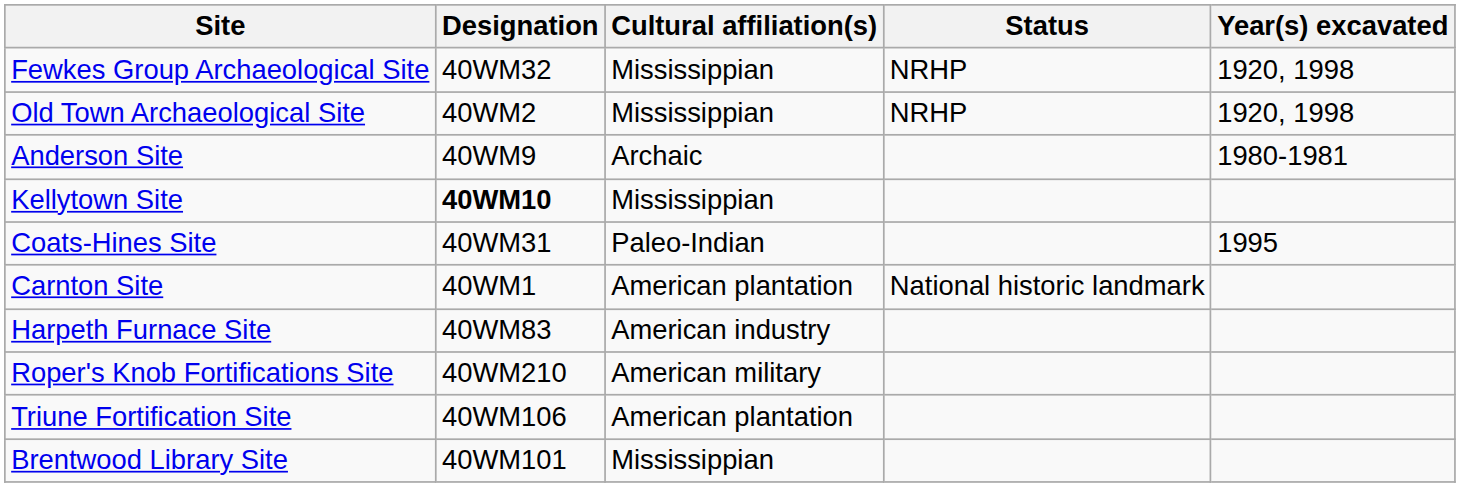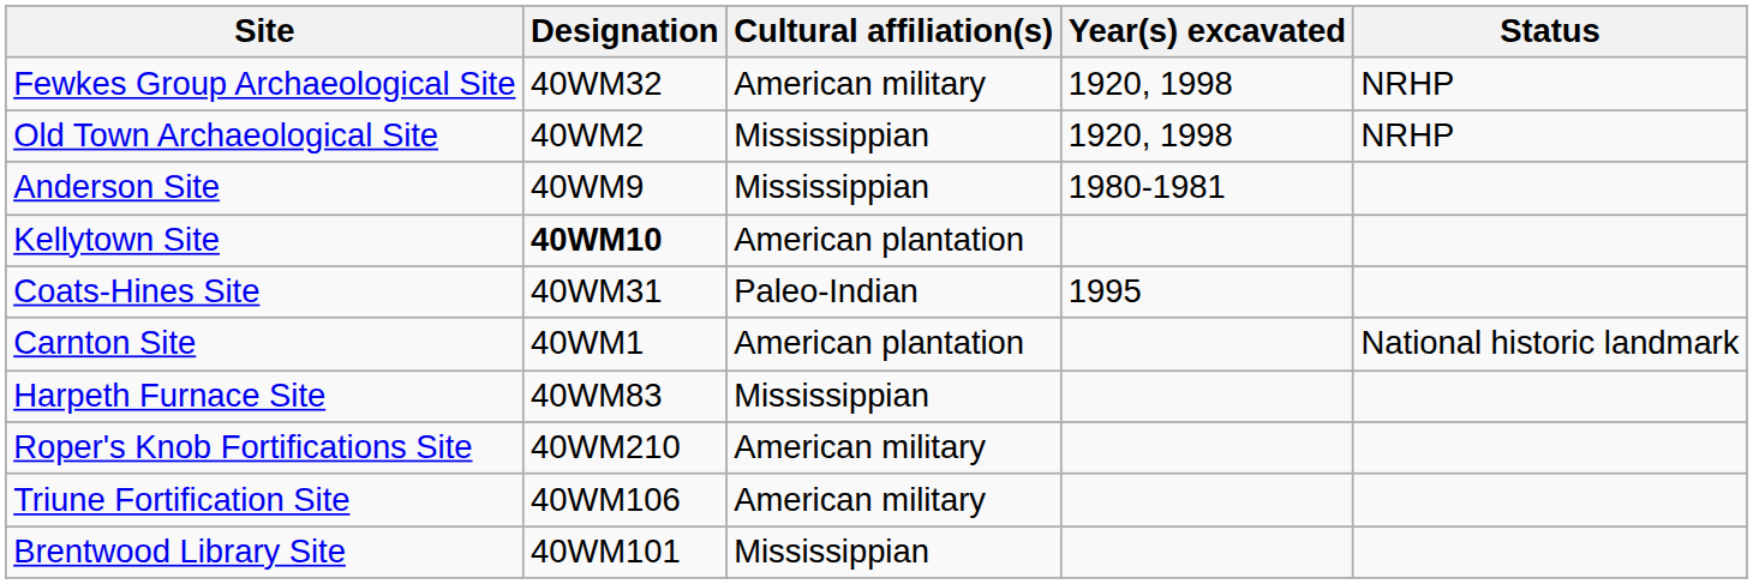 <table class="wikitable">
 <tr>
 <th>Site</th>
 <th>Designation</th>
 <th>Cultural affiliation(s)</th>
+<th>Year(s) excavated</th>
 <th>Status</th>
-<th>Year(s) excavated</th>
 </tr>
 <tr>
 <td><a href='#'>Fewkes Group Archaeological Site</a></td>
 <td>40WM32</td>
-<td>Mississippian</td>
+<td>American military</td>
+<td>1920, 1998</td>
 <td>NRHP</td>
-<td>1920, 1998</td>
 </tr>
 <tr>
 <td><a href='#'>Old Town Archaeological Site</a></td>
 <td>40WM2</td>
 <td>Mississippian</td>
+<td>1920, 1998</td>
 <td>NRHP</td>
-<td>1920, 1998</td>
 </tr>
 <tr>
 <td><a href='#'>Anderson Site</a></td>
 <td>40WM9</td>
-<td>Archaic</td>
+<td>Mississippian</td>
+<td>1980-1981</td>
 <td></td>
-<td>1980-1981</td>
 </tr>
 <tr>
 <td><a href='#'>Kellytown Site</a></td>
 <td><strong>40WM10</strong></td>
-<td>Mississippian</td>
+<td>American plantation</td>
 <td></td>
 <td></td>
 </tr>
 <tr>
 <td><a href='#'>Coats-Hines Site</a></td>
 <td>40WM31</td>
 <td>Paleo-Indian</td>
+<td>1995</td>
 <td></td>
-<td>1995</td>
 </tr>
 <tr>
 <td><a href='#'>Carnton Site</a></td>
 <td>40WM1</td>
 <td>American plantation</td>
+<td></td>
 <td>National historic landmark</td>
-<td></td>
 </tr>
 <tr>
 <td><a href='#'>Harpeth Furnace Site</a></td>
 <td>40WM83</td>
-<td>American industry</td>
+<td>Mississippian</td>
 <td></td>
 <td></td>
 </tr>
 <tr>
 <td><a href='#'>Roper's Knob Fortifications Site</a></td>
 <td>40WM210</td>
 <td>American military</td>
 <td></td>
 <td></td>
 </tr>
 <tr>
 <td><a href='#'>Triune Fortification Site</a></td>
 <td>40WM106</td>
-<td>American plantation</td>
+<td>American military</td>
 <td></td>
 <td></td>
 </tr>
 <tr>
 <td><a href='#'>Brentwood Library Site</a></td>
 <td>40WM101</td>
 <td>Mississippian</td>
 <td></td>
 <td></td>
 </tr>
 </table>
